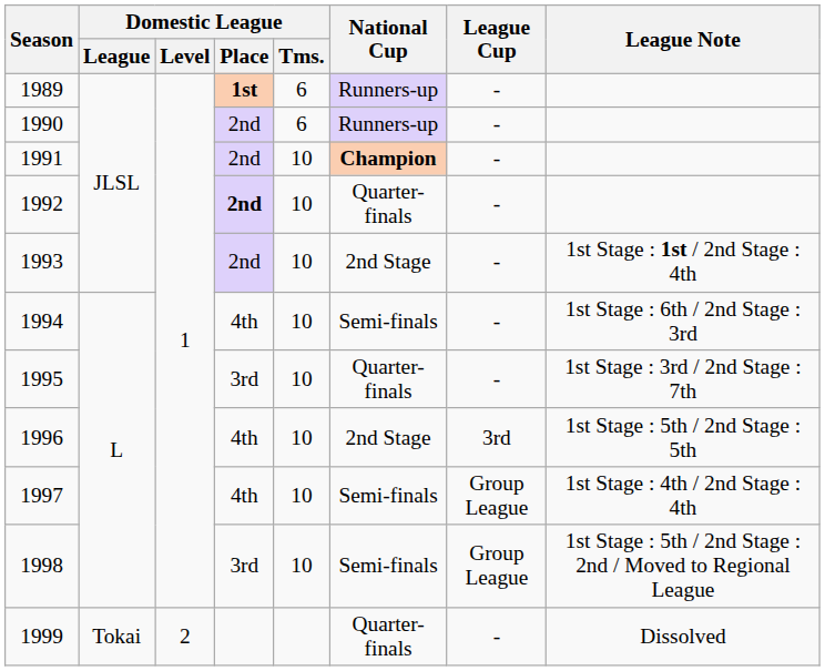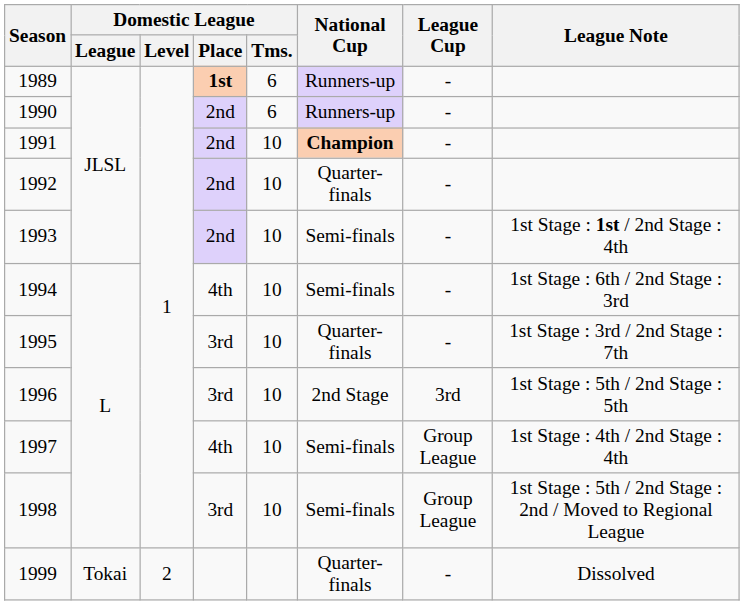 <table class="wikitable" style="text-align:center;">
 <tr style="background:#f0f6fa;">
 <th rowspan="2"><strong>Season</strong></th>
 <th colspan="4"><strong>Domestic League</strong></th>
 <th rowspan="2"><strong>National Cup</strong></th>
 <th rowspan="2"><strong>League Cup</strong></th>
 <th rowspan="2"><strong>League Note</strong></th>
 </tr>
 <tr>
 <th>League</th>
 <th>Level</th>
 <th>Place</th>
 <th>Tms.</th>
 </tr>
 <tr>
 <td>1989</td>
 <td rowspan="5">JLSL</td>
 <td rowspan="10">1</td>
 <td style="background-color:#FBCEB1"><strong>1st</strong></td>
 <td>6</td>
 <td style="background-color:#DED1FB">Runners-up</td>
 <td>-</td>
 <td></td>
 </tr>
 <tr>
 <td>1990</td>
 <td style="background-color:#DED1FB">2nd</td>
 <td>6</td>
 <td style="background-color:#DED1FB">Runners-up</td>
 <td>-</td>
 <td></td>
 </tr>
 <tr>
 <td>1991</td>
 <td style="background-color:#DED1FB">2nd</td>
 <td>10</td>
 <td style="background-color:#FBCEB1"><strong>Champion</strong></td>
 <td>-</td>
 <td></td>
 </tr>
 <tr>
 <td>1992</td>
-<td style="background-color:#DED1FB"><strong>2nd</strong></td>
+<td style="background-color:#DED1FB">2nd</td>
 <td>10</td>
 <td>Quarter-finals</td>
 <td>-</td>
 <td></td>
 </tr>
 <tr>
 <td>1993</td>
 <td style="background-color:#DED1FB">2nd</td>
 <td>10</td>
-<td>2nd Stage</td>
+<td>Semi-finals</td>
 <td>-</td>
 <td>1st Stage : <strong>1st</strong> / 2nd Stage : 4th</td>
 </tr>
 <tr>
 <td>1994</td>
 <td rowspan="5">L</td>
 <td>4th</td>
 <td>10</td>
 <td>Semi-finals</td>
 <td>-</td>
 <td>1st Stage : 6th / 2nd Stage : 3rd</td>
 </tr>
 <tr>
 <td>1995</td>
 <td>3rd</td>
 <td>10</td>
 <td>Quarter-finals</td>
 <td>-</td>
 <td>1st Stage : 3rd / 2nd Stage : 7th</td>
 </tr>
 <tr>
 <td>1996</td>
-<td>4th</td>
+<td>3rd</td>
 <td>10</td>
 <td>2nd Stage</td>
 <td>3rd</td>
 <td>1st Stage : 5th / 2nd Stage : 5th</td>
 </tr>
 <tr>
 <td>1997</td>
 <td>4th</td>
 <td>10</td>
 <td>Semi-finals</td>
 <td>Group League</td>
 <td>1st Stage : 4th / 2nd Stage : 4th</td>
 </tr>
 <tr>
 <td>1998</td>
 <td>3rd</td>
 <td>10</td>
 <td>Semi-finals</td>
 <td>Group League</td>
 <td>1st Stage : 5th / 2nd Stage : 2nd / Moved to Regional League</td>
 </tr>
 <tr>
 <td>1999</td>
 <td>Tokai</td>
 <td>2</td>
 <td></td>
 <td></td>
 <td>Quarter-finals</td>
 <td>-</td>
 <td>Dissolved</td>
 </tr>
 </table>
